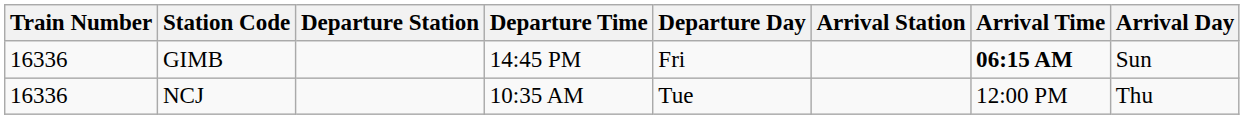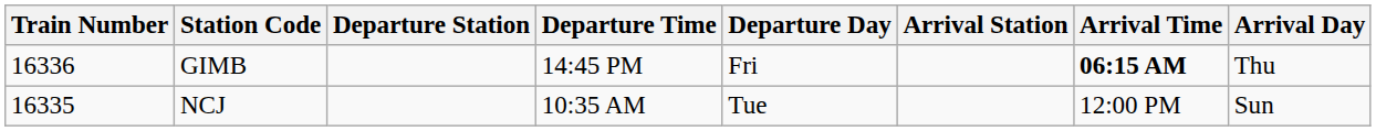 <table class="wikitable">
 <tr>
 <th>Train Number</th>
 <th>Station Code</th>
 <th>Departure Station</th>
 <th>Departure Time</th>
 <th>Departure Day</th>
 <th>Arrival Station</th>
 <th>Arrival Time</th>
 <th>Arrival Day</th>
 </tr>
 <tr>
 <td>16336</td>
 <td>GIMB</td>
 <td></td>
 <td>14:45 PM</td>
 <td>Fri</td>
 <td></td>
 <td><strong>06:15 AM</strong></td>
-<td>Sun</td>
+<td>Thu</td>
 </tr>
 <tr>
-<td>16336</td>
+<td>16335</td>
 <td>NCJ</td>
 <td></td>
 <td>10:35 AM</td>
 <td>Tue</td>
 <td></td>
 <td>12:00 PM</td>
-<td>Thu</td>
+<td>Sun</td>
 </tr>
 </table>
